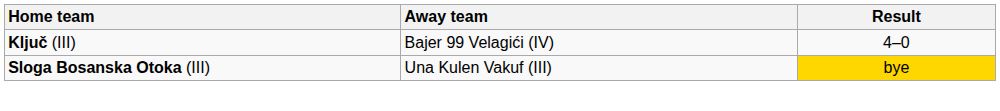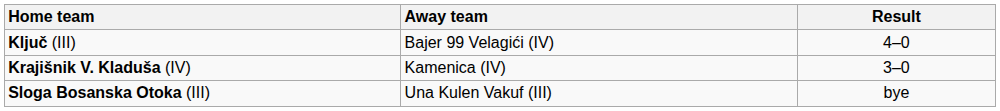 <table class="wikitable" style="width:50%">
 <tr>
 <th style="width:40%; text-align:left">Home team</th>
 <th style="width:40%; text-align:left">Away team</th>
 <th>Result</th>
 </tr>
 <tr>
 <td><strong>Ključ</strong> (III)</td>
 <td>Bajer 99 Velagići (IV)</td>
 <td style="text-align:center">4–0</td>
 </tr>
 <tr>
+<td><strong>Krajišnik V. Kladuša</strong> (IV)</td>
+<td>Kamenica (IV)</td>
+<td style="text-align:center">3–0</td>
+</tr>
+<tr>
 <td><strong>Sloga Bosanska Otoka</strong> (III)</td>
 <td>Una Kulen Vakuf (III)</td>
-<td style="background: gold; text-align:center">bye</td>
+<td style="text-align:center">bye</td>
 </tr>
 </table>
